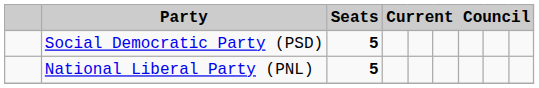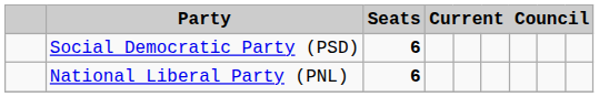 <table class="wikitable">
 <tr>
 <th style="background:#ccc">   </th>
 <th style="background:#ccc">Party</th>
 <th style="background:#ccc">Seats</th>
 <th style="background:#ccc" colspan="6">Current Council</th>
 </tr>
 <tr>
 <td>  </td>
 <td><a href='#'>Social Democratic Party</a> (PSD)</td>
-<td style="text-align: right"><strong>5</strong></td>
+<td style="text-align: right"><strong>6</strong></td>
 <td>  </td>
 <td>  </td>
 <td>  </td>
 <td>  </td>
 <td>  </td>
 <td>  </td>
 </tr>
 <tr>
 <td>  </td>
 <td><a href='#'>National Liberal Party</a> (PNL)</td>
-<td style="text-align: right"><strong>5</strong></td>
+<td style="text-align: right"><strong>6</strong></td>
 <td>  </td>
 <td>  </td>
 <td>  </td>
 <td>  </td>
 <td>  </td>
 <td> </td>
 </tr>
 <tr>
 </tr>
 </table>
